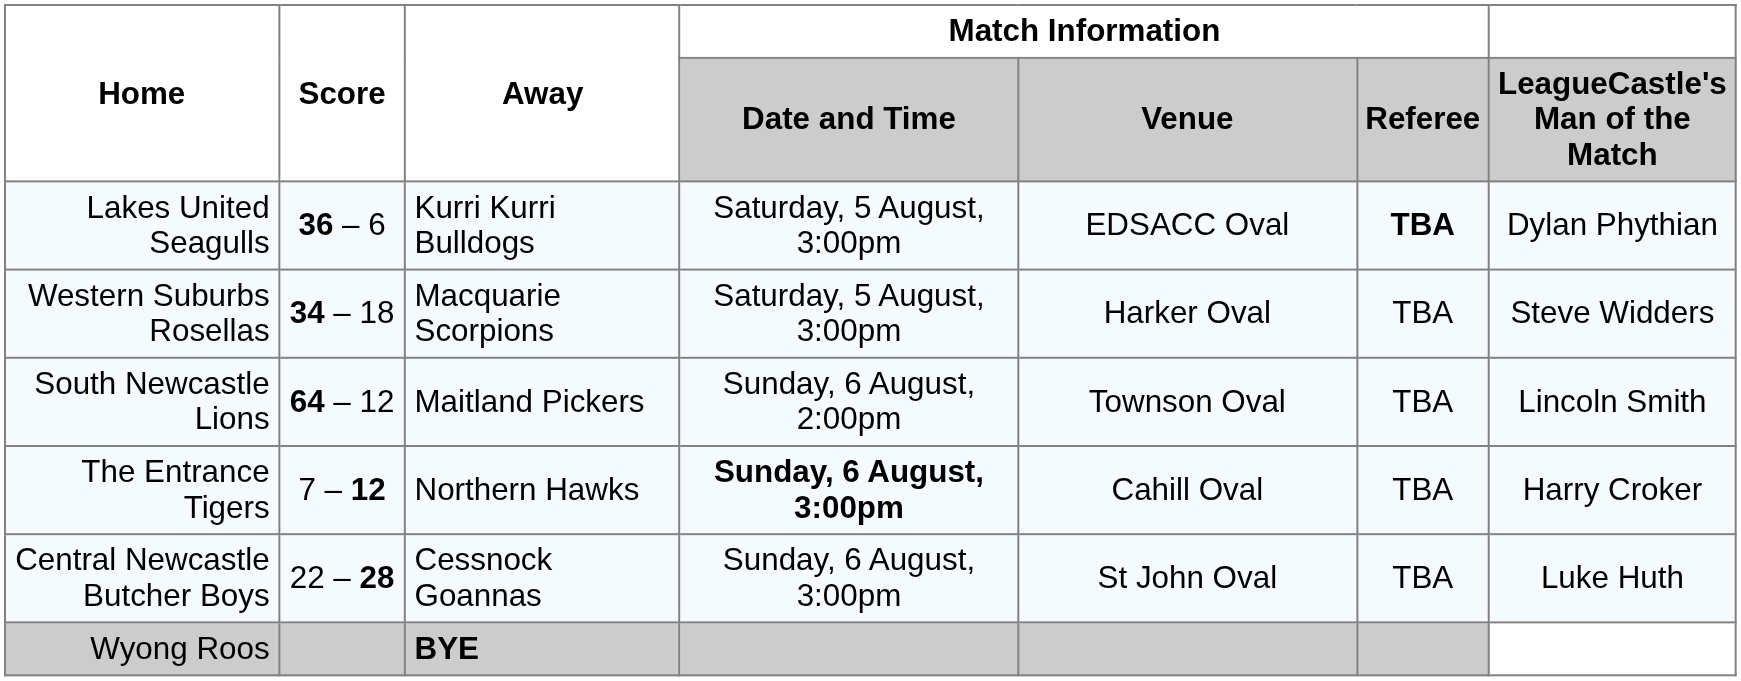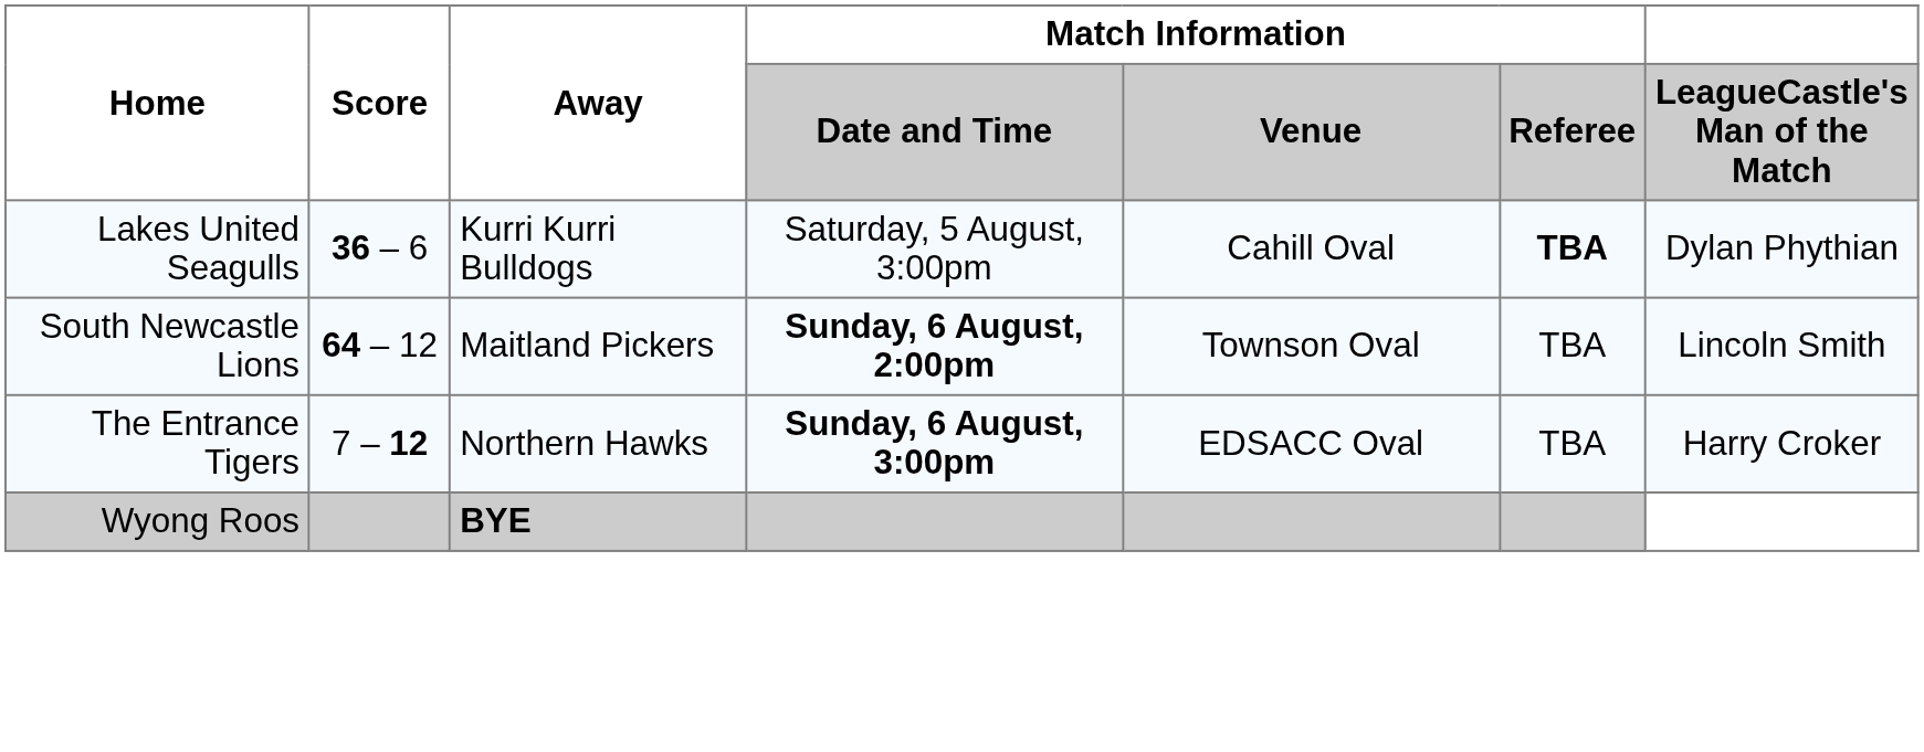 <table width="100%" cellspacing="0" cellpadding="4" border="1" style="border-collapse:collapse;  text-align:center;">
 <tr>
 <th rowspan="2" width="19%">Home</th>
 <th rowspan="2" width="8%">Score</th>
 <th rowspan="2" width="19%">Away</th>
 <th colspan="3">Match Information</th>
 </tr>
 <tr style="background:#CCCCCC">
 <th width="25%">Date and Time</th>
 <th width="25%">Venue</th>
 <th width="25%">Referee</th>
 <th width="25%">LeagueCastle's Man of the Match</th>
 </tr>
 <tr style="text-align:center; background:#f5faff;">
 <td align="right">Lakes United Seagulls </td>
 <td><strong>36</strong> – 6</td>
 <td align="left"> Kurri Kurri Bulldogs</td>
 <td>Saturday, 5 August, 3:00pm</td>
-<td>EDSACC Oval</td>
+<td>Cahill Oval</td>
 <td><strong>TBA</strong></td>
 <td>Dylan Phythian </td>
-</tr>
-<tr style="text-align:center; background:#f5faff;">
-<td align="right">Western Suburbs Rosellas </td>
-<td><strong>34</strong> – 18</td>
-<td align="left"> Macquarie Scorpions</td>
-<td>Saturday, 5 August, 3:00pm</td>
-<td>Harker Oval</td>
-<td>TBA</td>
-<td>Steve Widders </td>
 </tr>
 <tr style="text-align:center; background:#f5faff;">
 <td align="right">South Newcastle Lions </td>
 <td><strong>64</strong> – 12</td>
 <td align="left"> Maitland Pickers</td>
-<td>Sunday, 6 August, 2:00pm</td>
+<td><strong>Sunday, 6 August, 2:00pm</strong></td>
 <td>Townson Oval</td>
 <td>TBA</td>
 <td>Lincoln Smith </td>
 </tr>
 <tr style="text-align:center; background:#f5faff;">
 <td align="right">The Entrance Tigers </td>
 <td>7 – <strong>12</strong></td>
 <td align="left"> Northern Hawks</td>
 <td><strong>Sunday, 6 August, 3:00pm</strong></td>
-<td>Cahill Oval</td>
+<td>EDSACC Oval</td>
 <td>TBA</td>
 <td>Harry Croker </td>
-</tr>
-<tr style="text-align:center; background:#f5faff;">
-<td align="right">Central Newcastle Butcher Boys </td>
-<td>22 – <strong>28</strong></td>
-<td align="left"> Cessnock Goannas</td>
-<td>Sunday, 6 August, 3:00pm</td>
-<td>St John Oval</td>
-<td>TBA</td>
-<td>Luke Huth </td>
 </tr>
 <tr style="text-align:center; background:#CCCCCC;">
 <td align="right">Wyong Roos </td>
 <td></td>
 <td align="left"><strong>BYE</strong></td>
 <td></td>
 <td></td>
 <td></td>
 </tr>
 </table>
